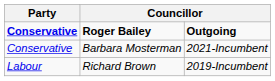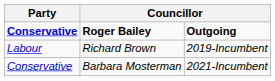 <table class="wikitable">
 <tr>
 <th>Party</th>
 <th colspan="2">Councillor</th>
 </tr>
 <tr>
 <td scope="row" style="text-align: left;"><a href='#'><strong>Conservative</strong></a></td>
 <td><strong>Roger Bailey</strong></td>
 <td><strong>Outgoing</strong></td>
 </tr>
 <tr>
+<td scope="row" style="text-align: left;"><a href='#'><em>Labour</em></a></td>
+<td><em>Richard Brown</em></td>
+<td><em>2019-Incumbent</em></td>
+</tr>
+<tr>
 <td scope="row" style="text-align: left;"><a href='#'><em>Conservative</em></a></td>
 <td><em>Barbara Mosterman</em></td>
 <td><em>2021-Incumbent</em></td>
 </tr>
-<tr>
-<td scope="row" style="text-align: left;"><a href='#'><em>Labour</em></a></td>
-<td><em>Richard Brown</em></td>
-<td><em>2019-Incumbent</em></td>
-</tr>
 </table>
